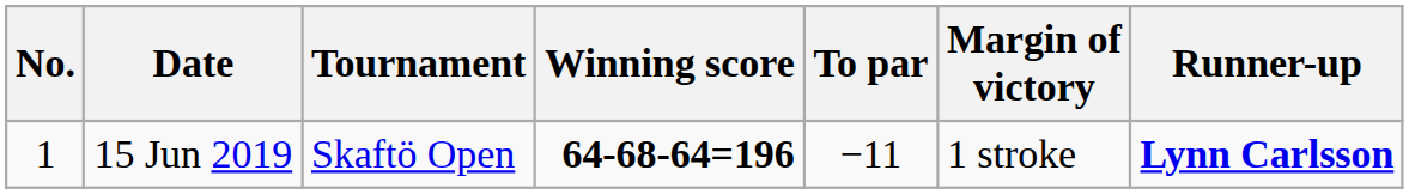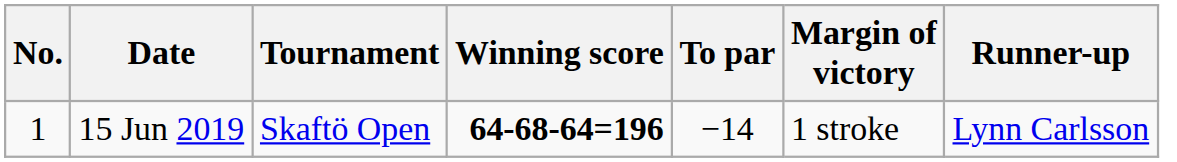 <table class="wikitable " style="font-size:95%;">
 <tr>
 <th>No.</th>
 <th>Date</th>
 <th>Tournament</th>
 <th>Winning score</th>
 <th>To par</th>
 <th>Margin of<br>victory</th>
 <th>Runner-up</th>
 </tr>
 <tr>
 <td align=center>1</td>
 <td align=right>15 Jun <a href='#'>2019</a></td>
 <td><a href='#'>Skaftö Open</a></td>
 <td align=right><strong>64-68-64=196</strong></td>
-<td align=center>−11</td>
+<td align=center>−14</td>
 <td>1 stroke</td>
-<td><strong> <a href='#'>Lynn Carlsson</a></strong></td>
+<td> <a href='#'>Lynn Carlsson</a></td>
 </tr>
 </table>
